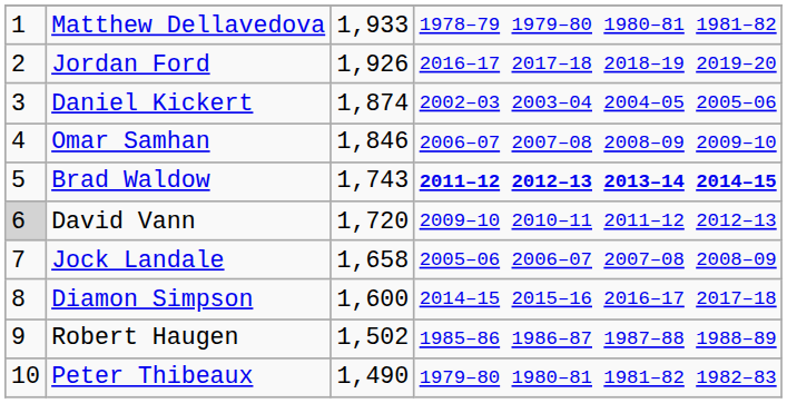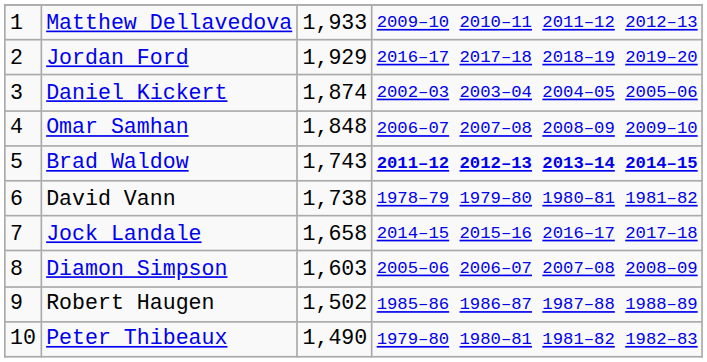 <table class="wikitable">
 <tr>
 </tr>
 <tr>
 <td>1</td>
 <td><a href='#'>Matthew Dellavedova</a></td>
 <td>1,933</td>
-<td style="font-size:80%;"><a href='#'>1978–79</a> <a href='#'>1979–80</a> <a href='#'>1980–81</a> <a href='#'>1981–82</a></td>
+<td style="font-size:80%;"><a href='#'>2009–10</a> <a href='#'>2010–11</a> <a href='#'>2011–12</a> <a href='#'>2012–13</a></td>
 </tr>
 <tr>
 <td>2</td>
 <td><a href='#'>Jordan Ford</a></td>
-<td>1,926</td>
+<td>1,929</td>
 <td style="font-size:80%;"><a href='#'>2016–17</a> <a href='#'>2017–18</a> <a href='#'>2018–19</a> <a href='#'>2019–20</a></td>
 </tr>
 <tr>
 <td>3</td>
 <td><a href='#'>Daniel Kickert</a></td>
 <td>1,874</td>
 <td style="font-size:80%;"><a href='#'>2002–03</a> <a href='#'>2003–04</a> <a href='#'>2004–05</a> <a href='#'>2005–06</a></td>
 </tr>
 <tr>
 <td>4</td>
 <td><a href='#'>Omar Samhan</a></td>
-<td>1,846</td>
+<td>1,848</td>
 <td style="font-size:80%;"><a href='#'>2006–07</a> <a href='#'>2007–08</a> <a href='#'>2008–09</a> <a href='#'>2009–10</a></td>
 </tr>
 <tr>
 <td>5</td>
 <td><a href='#'>Brad Waldow</a></td>
 <td>1,743</td>
 <td style="font-size:80%;"><strong><a href='#'>2011–12</a> <a href='#'>2012–13</a> <a href='#'>2013–14</a> <a href='#'>2014–15</a></strong></td>
 </tr>
 <tr>
-<td style="background: lightgrey;">6</td>
+<td>6</td>
 <td>David Vann</td>
-<td>1,720</td>
-<td style="font-size:80%;"><a href='#'>2009–10</a> <a href='#'>2010–11</a> <a href='#'>2011–12</a> <a href='#'>2012–13</a></td>
+<td>1,738</td>
+<td style="font-size:80%;"><a href='#'>1978–79</a> <a href='#'>1979–80</a> <a href='#'>1980–81</a> <a href='#'>1981–82</a></td>
 </tr>
 <tr>
 <td>7</td>
 <td><a href='#'>Jock Landale</a></td>
 <td>1,658</td>
-<td style="font-size:80%;"><a href='#'>2005–06</a> <a href='#'>2006–07</a> <a href='#'>2007–08</a> <a href='#'>2008–09</a></td>
+<td style="font-size:80%;"><a href='#'>2014–15</a> <a href='#'>2015–16</a> <a href='#'>2016–17</a> <a href='#'>2017–18</a></td>
 </tr>
 <tr>
 <td>8</td>
 <td><a href='#'>Diamon Simpson</a></td>
-<td>1,600</td>
-<td style="font-size:80%;"><a href='#'>2014–15</a> <a href='#'>2015–16</a> <a href='#'>2016–17</a> <a href='#'>2017–18</a></td>
+<td>1,603</td>
+<td style="font-size:80%;"><a href='#'>2005–06</a> <a href='#'>2006–07</a> <a href='#'>2007–08</a> <a href='#'>2008–09</a></td>
 </tr>
 <tr>
 <td>9</td>
 <td>Robert Haugen</td>
 <td>1,502</td>
 <td style="font-size:80%;"><a href='#'>1985–86</a> <a href='#'>1986–87</a> <a href='#'>1987–88</a> <a href='#'>1988–89</a></td>
 </tr>
 <tr>
 <td>10</td>
 <td><a href='#'>Peter Thibeaux</a></td>
 <td>1,490</td>
 <td style="font-size:80%;"><a href='#'>1979–80</a> <a href='#'>1980–81</a> <a href='#'>1981–82</a> <a href='#'>1982–83</a></td>
 </tr>
 </table>
